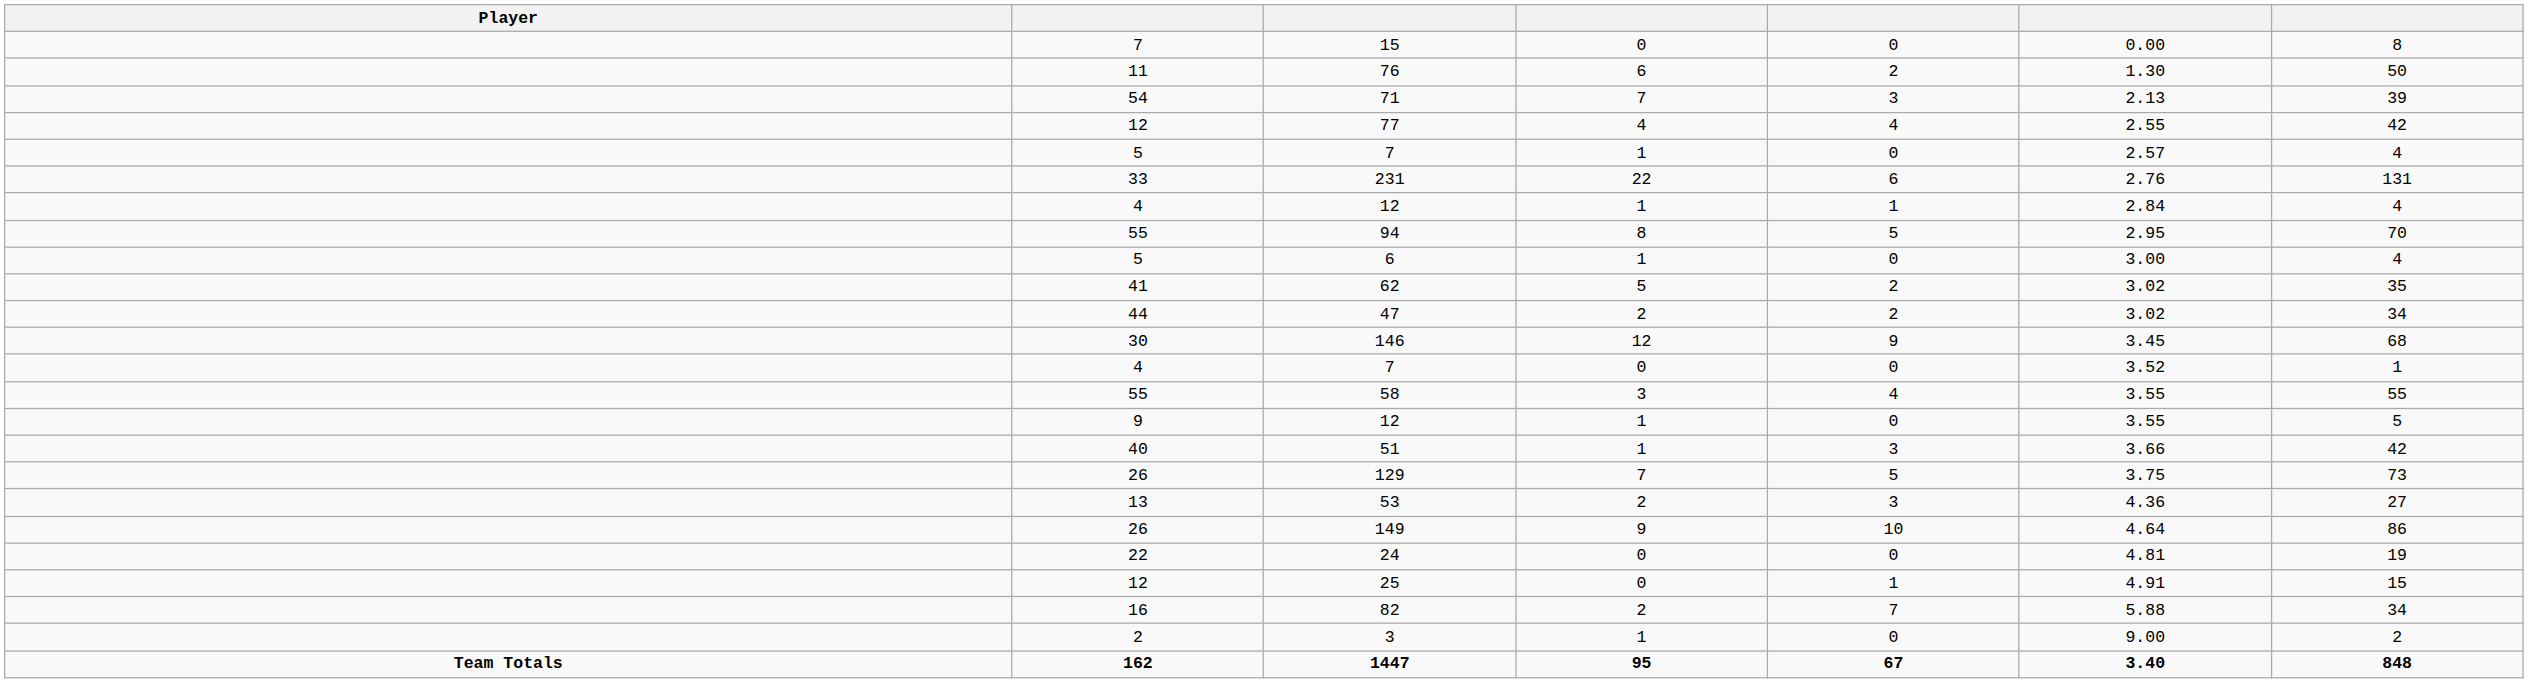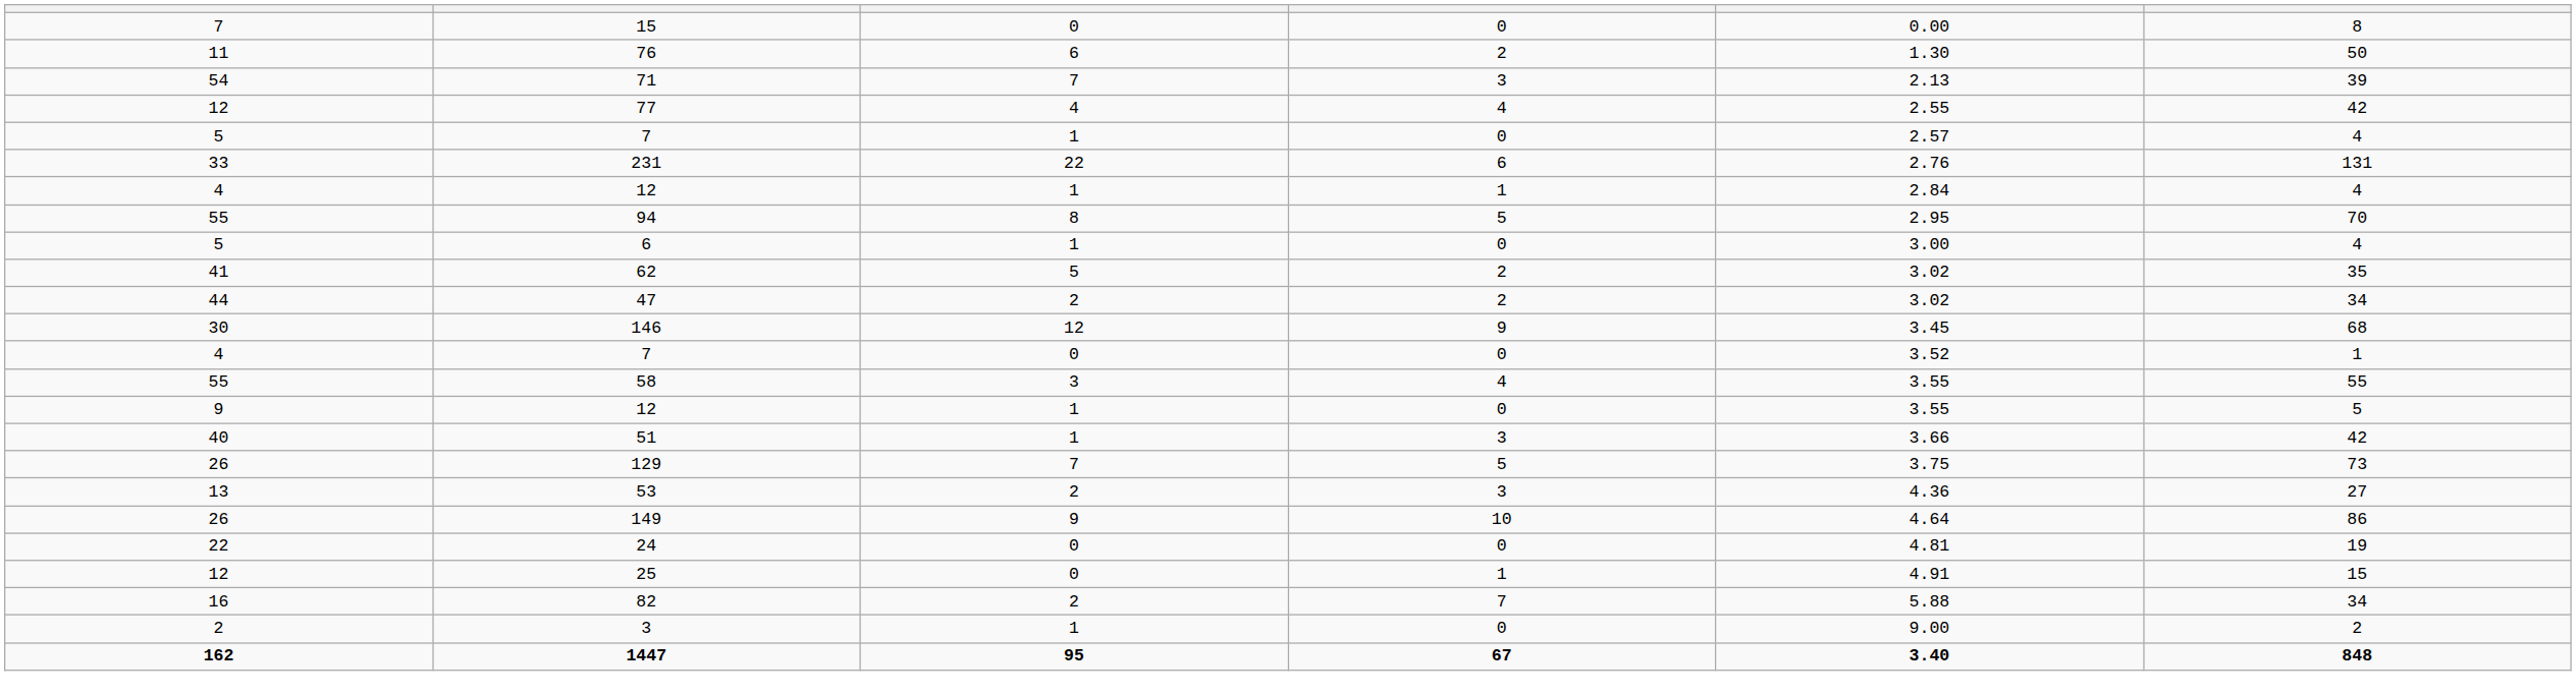 <table class="wikitable sortable" style="text-align:center;" width="100%">
 <tr>
-<th width="40%">Player</th>
 <th width="10%"></th>
 <th width="10%" data-sort-type="number"></th>
 <th width="10%"></th>
 <th width="10%"></th>
 <th width="10%"></th>
 <th width="10%"></th>
 </tr>
 <tr>
-<td></td>
 <td>7</td>
 <td>15</td>
 <td>0</td>
 <td>0</td>
 <td>0.00</td>
 <td>8</td>
 </tr>
 <tr>
-<td></td>
 <td>11</td>
 <td>76</td>
 <td>6</td>
 <td>2</td>
 <td>1.30</td>
 <td>50</td>
 </tr>
 <tr>
-<td></td>
 <td>54</td>
 <td>71</td>
 <td>7</td>
 <td>3</td>
 <td>2.13</td>
 <td>39</td>
 </tr>
 <tr>
-<td></td>
 <td>12</td>
 <td>77</td>
 <td>4</td>
 <td>4</td>
 <td>2.55</td>
 <td>42</td>
 </tr>
 <tr>
-<td></td>
 <td>5</td>
 <td>7</td>
 <td>1</td>
 <td>0</td>
 <td>2.57</td>
 <td>4</td>
 </tr>
 <tr>
-<td></td>
 <td>33</td>
 <td>231</td>
 <td>22</td>
 <td>6</td>
 <td>2.76</td>
 <td>131</td>
 </tr>
 <tr>
-<td></td>
 <td>4</td>
 <td>12</td>
 <td>1</td>
 <td>1</td>
 <td>2.84</td>
 <td>4</td>
 </tr>
 <tr>
-<td></td>
 <td>55</td>
 <td>94</td>
 <td>8</td>
 <td>5</td>
 <td>2.95</td>
 <td>70</td>
 </tr>
 <tr>
-<td></td>
 <td>5</td>
 <td>6</td>
 <td>1</td>
 <td>0</td>
 <td>3.00</td>
 <td>4</td>
 </tr>
 <tr>
-<td></td>
 <td>41</td>
 <td>62</td>
 <td>5</td>
 <td>2</td>
 <td>3.02</td>
 <td>35</td>
 </tr>
 <tr>
-<td></td>
 <td>44</td>
 <td>47</td>
 <td>2</td>
 <td>2</td>
 <td>3.02</td>
 <td>34</td>
 </tr>
 <tr>
-<td></td>
 <td>30</td>
 <td>146</td>
 <td>12</td>
 <td>9</td>
 <td>3.45</td>
 <td>68</td>
 </tr>
 <tr>
-<td></td>
 <td>4</td>
 <td>7</td>
 <td>0</td>
 <td>0</td>
 <td>3.52</td>
 <td>1</td>
 </tr>
 <tr>
-<td></td>
 <td>55</td>
 <td>58</td>
 <td>3</td>
 <td>4</td>
 <td>3.55</td>
 <td>55</td>
 </tr>
 <tr>
-<td></td>
 <td>9</td>
 <td>12</td>
 <td>1</td>
 <td>0</td>
 <td>3.55</td>
 <td>5</td>
 </tr>
 <tr>
-<td></td>
 <td>40</td>
 <td>51</td>
 <td>1</td>
 <td>3</td>
 <td>3.66</td>
 <td>42</td>
 </tr>
 <tr>
-<td></td>
 <td>26</td>
 <td>129</td>
 <td>7</td>
 <td>5</td>
 <td>3.75</td>
 <td>73</td>
 </tr>
 <tr>
-<td></td>
 <td>13</td>
 <td>53</td>
 <td>2</td>
 <td>3</td>
 <td>4.36</td>
 <td>27</td>
 </tr>
 <tr>
-<td></td>
 <td>26</td>
 <td>149</td>
 <td>9</td>
 <td>10</td>
 <td>4.64</td>
 <td>86</td>
 </tr>
 <tr>
-<td></td>
 <td>22</td>
 <td>24</td>
 <td>0</td>
 <td>0</td>
 <td>4.81</td>
 <td>19</td>
 </tr>
 <tr>
-<td></td>
 <td>12</td>
 <td>25</td>
 <td>0</td>
 <td>1</td>
 <td>4.91</td>
 <td>15</td>
 </tr>
 <tr>
-<td></td>
 <td>16</td>
 <td>82</td>
 <td>2</td>
 <td>7</td>
 <td>5.88</td>
 <td>34</td>
 </tr>
 <tr>
-<td></td>
 <td>2</td>
 <td>3</td>
 <td>1</td>
 <td>0</td>
 <td>9.00</td>
 <td>2</td>
 </tr>
 <tr>
-<td><strong>Team Totals</strong></td>
 <td><strong>162</strong></td>
 <td><strong>1447</strong></td>
 <td><strong>95</strong></td>
 <td><strong>67</strong></td>
 <td><strong>3.40</strong></td>
 <td><strong>848</strong></td>
 </tr>
 </table>
